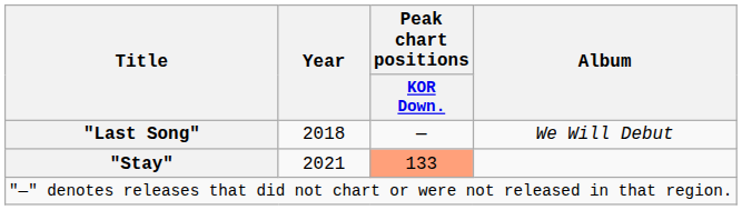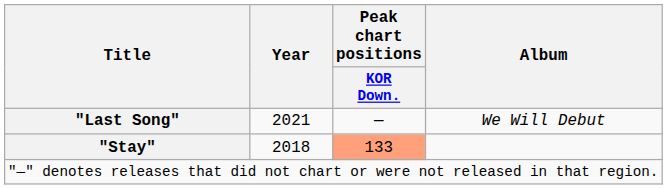 <table class="wikitable plainrowheaders" style="text-align:center;" border="1">
 <tr>
 <th scope="col" rowspan="2" style="width:15em;">Title</th>
 <th scope="col" rowspan="2">Year</th>
 <th scope="col" colspan="1">Peak chart positions</th>
 <th scope="col" rowspan="2">Album</th>
 </tr>
 <tr>
 <th scope="col" style="width:3em;font-size:90%;"><a href='#'>KOR<br>Down.</a><br></th>
 </tr>
 <tr>
 <th scope=row>"Last Song" </th>
-<td>2018</td>
+<td>2021</td>
 <td>—</td>
 <td><em>We Will Debut</em></td>
 </tr>
 <tr>
 <th scope=row>"Stay" </th>
-<td>2021</td>
+<td>2018</td>
 <td style="background: lightsalmon;">133</td>
 <td></td>
 </tr>
 <tr>
 <td colspan="5" style="font-size:90%">"—" denotes releases that did not chart or were not released in that region.</td>
 </tr>
 </table>
